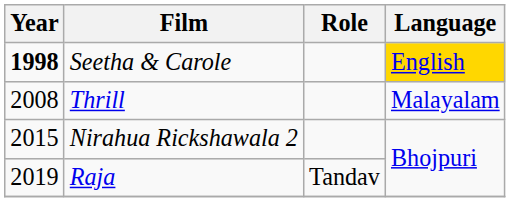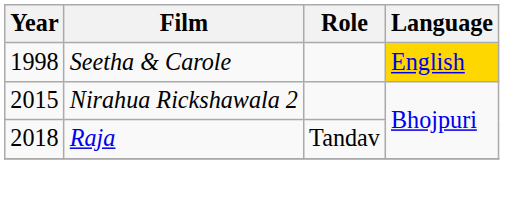 <table class="wikitable sortable">
 <tr>
 <th>Year</th>
 <th>Film</th>
 <th>Role</th>
 <th>Language</th>
 </tr>
 <tr>
-<td><strong>1998</strong></td>
+<td>1998</td>
 <td><em>Seetha & Carole</em></td>
 <td></td>
 <td style="background: gold;"><a href='#'>English</a></td>
-</tr>
-<tr>
-<td>2008</td>
-<td><em><a href='#'>Thrill</a></em></td>
-<td></td>
-<td><a href='#'>Malayalam</a></td>
 </tr>
 <tr>
 <td>2015</td>
 <td><em>Nirahua Rickshawala 2</em></td>
 <td></td>
 <td rowspan="2"><a href='#'>Bhojpuri</a></td>
 </tr>
 <tr>
-<td>2019</td>
+<td>2018</td>
 <td><a href='#'><em>Raja</em></a></td>
 <td>Tandav</td>
 </tr>
 <tr>
 </tr>
 </table>
